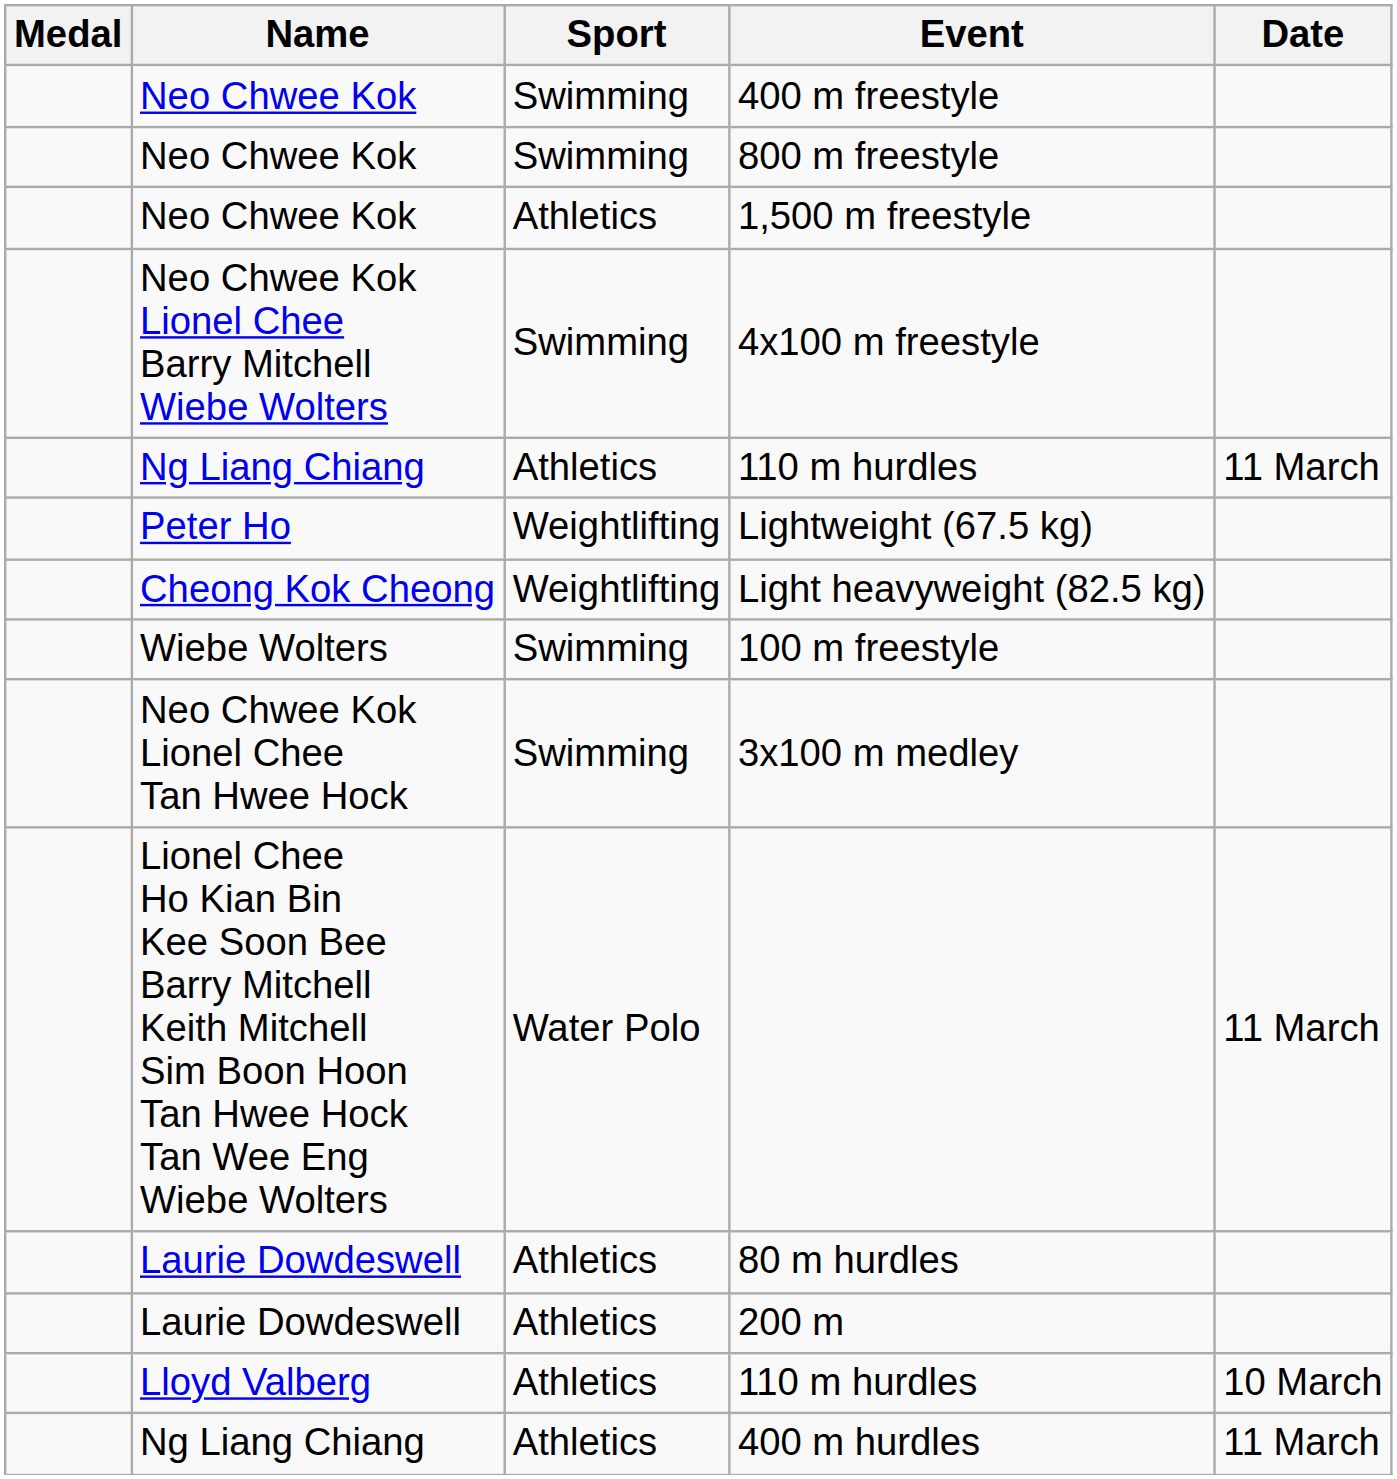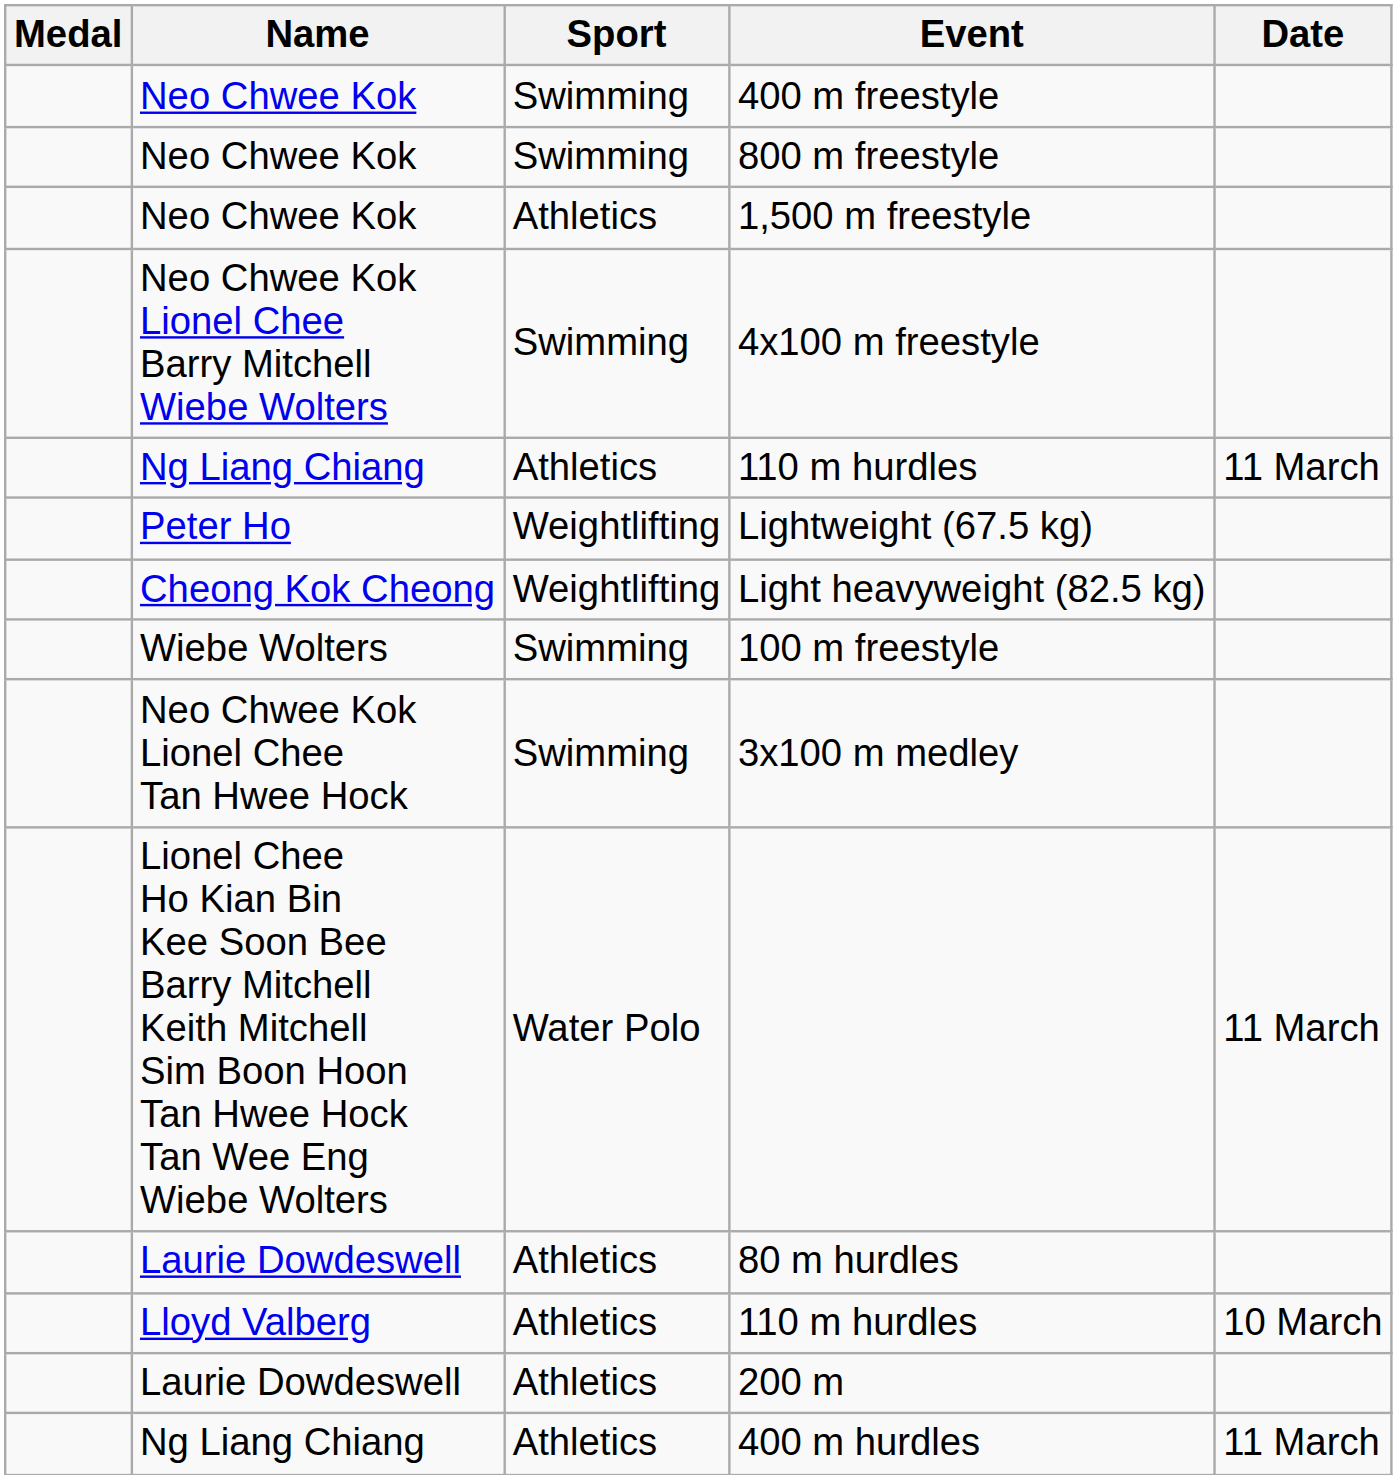 <table class="wikitable sortable">
 <tr>
 <th>Medal</th>
 <th>Name</th>
 <th>Sport</th>
 <th>Event</th>
 <th>Date</th>
 </tr>
 <tr>
 <td></td>
 <td><a href='#'>Neo Chwee Kok</a></td>
 <td>Swimming</td>
 <td>400 m freestyle</td>
 <td></td>
 </tr>
 <tr>
 <td></td>
 <td>Neo Chwee Kok</td>
 <td>Swimming</td>
 <td>800 m freestyle</td>
 <td></td>
 </tr>
 <tr>
 <td></td>
 <td>Neo Chwee Kok</td>
 <td>Athletics</td>
 <td>1,500 m freestyle</td>
 <td></td>
 </tr>
 <tr>
 <td></td>
 <td>Neo Chwee Kok<br><a href='#'>Lionel Chee</a><br>Barry Mitchell<br><a href='#'>Wiebe Wolters</a></td>
 <td>Swimming</td>
 <td>4x100 m freestyle</td>
 <td></td>
 </tr>
 <tr>
 <td></td>
 <td><a href='#'>Ng Liang Chiang</a></td>
 <td>Athletics</td>
 <td>110 m hurdles</td>
 <td>11 March</td>
 </tr>
 <tr>
 <td></td>
 <td><a href='#'>Peter Ho</a></td>
 <td>Weightlifting</td>
 <td>Lightweight (67.5 kg)</td>
 <td></td>
 </tr>
 <tr>
 <td></td>
 <td><a href='#'>Cheong Kok Cheong</a></td>
 <td>Weightlifting</td>
 <td>Light heavyweight (82.5 kg)</td>
 <td></td>
 </tr>
 <tr>
 <td></td>
 <td>Wiebe Wolters</td>
 <td>Swimming</td>
 <td>100 m freestyle</td>
 <td></td>
 </tr>
 <tr>
 <td></td>
 <td>Neo Chwee Kok<br>Lionel Chee<br>Tan Hwee Hock</td>
 <td>Swimming</td>
 <td>3x100 m medley</td>
 <td></td>
 </tr>
 <tr>
 <td></td>
 <td>Lionel Chee<br>Ho Kian Bin<br>Kee Soon Bee<br>Barry Mitchell<br>Keith Mitchell<br>Sim Boon Hoon<br>Tan Hwee Hock<br>Tan Wee Eng<br>Wiebe Wolters</td>
 <td>Water Polo</td>
 <td></td>
 <td>11 March</td>
 </tr>
 <tr>
 <td></td>
 <td><a href='#'>Laurie Dowdeswell</a></td>
 <td>Athletics</td>
 <td>80 m hurdles</td>
 <td></td>
 </tr>
 <tr>
 <td></td>
+<td><a href='#'>Lloyd Valberg</a></td>
+<td>Athletics</td>
+<td>110 m hurdles</td>
+<td>10 March</td>
+</tr>
+<tr>
+<td></td>
 <td>Laurie Dowdeswell</td>
 <td>Athletics</td>
 <td>200 m</td>
 <td></td>
-</tr>
-<tr>
-<td></td>
-<td><a href='#'>Lloyd Valberg</a></td>
-<td>Athletics</td>
-<td>110 m hurdles</td>
-<td>10 March</td>
 </tr>
 <tr>
 <td></td>
 <td>Ng Liang Chiang</td>
 <td>Athletics</td>
 <td>400 m hurdles</td>
 <td>11 March</td>
 </tr>
 </table>
